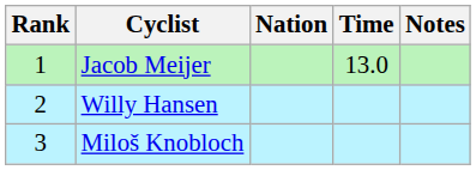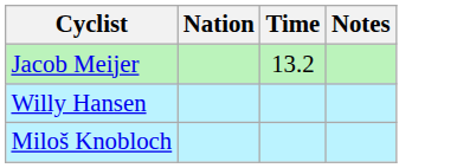 <table class="wikitable sortable" style="text-align:center">
 <tr>
-<th>Rank</th>
 <th>Cyclist</th>
 <th>Nation</th>
 <th>Time</th>
 <th>Notes</th>
 </tr>
 <tr bgcolor=bbf3bb>
-<td>1</td>
 <td align=left><a href='#'>Jacob Meijer</a></td>
 <td align=left></td>
-<td>13.0</td>
+<td>13.2</td>
 <td></td>
 </tr>
 <tr bgcolor=bbf3ff>
-<td>2</td>
 <td align=left><a href='#'>Willy Hansen</a></td>
 <td align=left></td>
 <td></td>
 <td></td>
 </tr>
 <tr bgcolor=bbf3ff>
-<td>3</td>
 <td align=left><a href='#'>Miloš Knobloch</a></td>
 <td align=left></td>
 <td></td>
 <td></td>
 </tr>
 </table>
